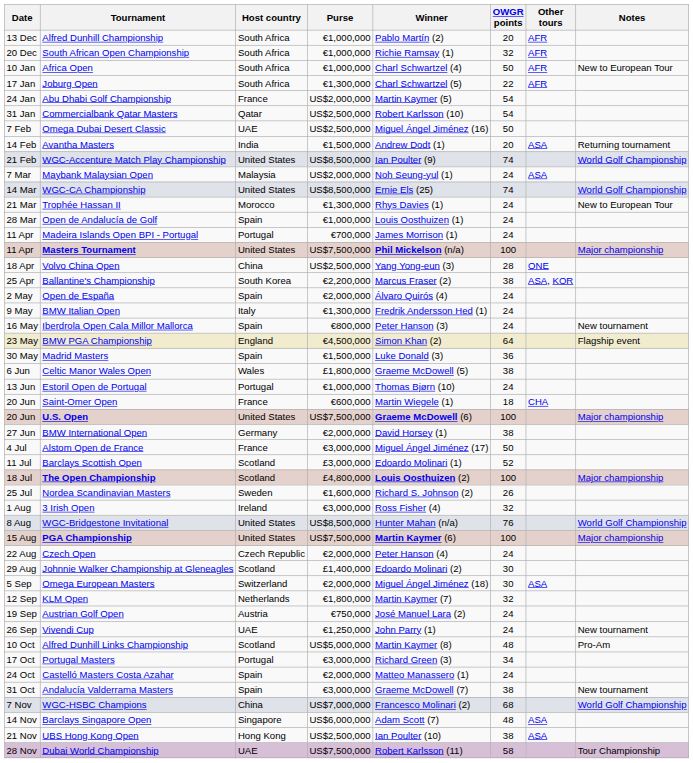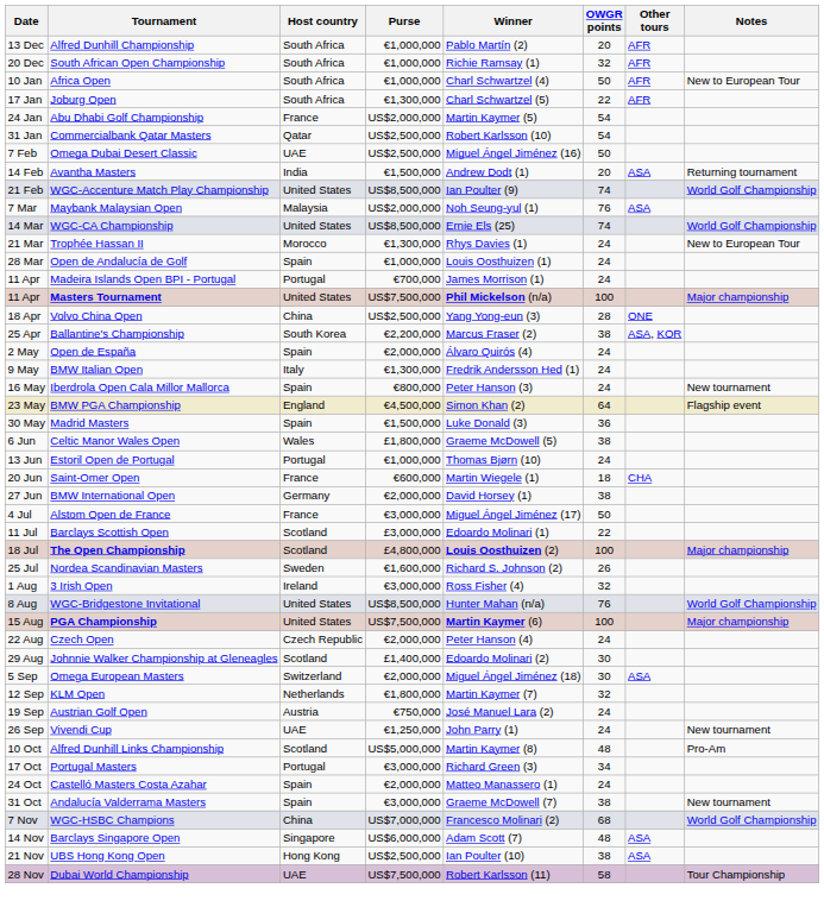 <table class="wikitable" style="font-size:95%">
 <tr>
 <th>Date</th>
 <th>Tournament</th>
 <th>Host country</th>
 <th>Purse</th>
 <th>Winner</th>
 <th><a href='#'>OWGR</a><br>points</th>
 <th>Other<br>tours</th>
 <th>Notes</th>
 </tr>
 <tr>
 <td>13 Dec</td>
 <td><a href='#'>Alfred Dunhill Championship</a></td>
 <td>South Africa</td>
 <td align=right>€1,000,000</td>
 <td> <a href='#'>Pablo Martín</a> (2)</td>
 <td align=center>20</td>
 <td><a href='#'>AFR</a></td>
 <td></td>
 </tr>
 <tr>
 <td>20 Dec</td>
 <td><a href='#'>South African Open Championship</a></td>
 <td>South Africa</td>
 <td align=right>€1,000,000</td>
 <td> <a href='#'>Richie Ramsay</a> (1)</td>
 <td align=center>32</td>
 <td><a href='#'>AFR</a></td>
 <td></td>
 </tr>
 <tr>
 <td>10 Jan</td>
 <td><a href='#'>Africa Open</a></td>
 <td>South Africa</td>
 <td align=right>€1,000,000</td>
 <td> <a href='#'>Charl Schwartzel</a> (4)</td>
 <td align=center>50</td>
 <td><a href='#'>AFR</a></td>
 <td>New to European Tour</td>
 </tr>
 <tr>
 <td>17 Jan</td>
 <td><a href='#'>Joburg Open</a></td>
 <td>South Africa</td>
 <td align=right>€1,300,000</td>
 <td> <a href='#'>Charl Schwartzel</a> (5)</td>
 <td align=center>22</td>
 <td><a href='#'>AFR</a></td>
 <td></td>
 </tr>
 <tr>
 <td>24 Jan</td>
 <td><a href='#'>Abu Dhabi Golf Championship</a></td>
 <td>France</td>
 <td align=right>US$2,000,000</td>
 <td> <a href='#'>Martin Kaymer</a> (5)</td>
 <td align=center>54</td>
 <td></td>
 <td></td>
 </tr>
 <tr>
 <td>31 Jan</td>
 <td><a href='#'>Commercialbank Qatar Masters</a></td>
 <td>Qatar</td>
 <td align=right>US$2,500,000</td>
 <td> <a href='#'>Robert Karlsson</a> (10)</td>
 <td align=center>54</td>
 <td></td>
 <td></td>
 </tr>
 <tr>
 <td>7 Feb</td>
 <td><a href='#'>Omega Dubai Desert Classic</a></td>
 <td>UAE</td>
 <td align=right>US$2,500,000</td>
 <td> <a href='#'>Miguel Ángel Jiménez</a> (16)</td>
 <td align=center>50</td>
 <td></td>
 <td></td>
 </tr>
 <tr>
 <td>14 Feb</td>
 <td><a href='#'>Avantha Masters</a></td>
 <td>India</td>
 <td align=right>€1,500,000</td>
 <td> <a href='#'>Andrew Dodt</a> (1)</td>
 <td align=center>20</td>
 <td><a href='#'>ASA</a></td>
 <td>Returning tournament</td>
 </tr>
 <tr style="background:#dfe2e9;">
 <td>21 Feb</td>
 <td><a href='#'>WGC-Accenture Match Play Championship</a></td>
 <td>United States</td>
 <td align=right>US$8,500,000</td>
 <td> <a href='#'>Ian Poulter</a> (9)</td>
 <td align=center>74</td>
 <td></td>
 <td><a href='#'>World Golf Championship</a></td>
 </tr>
 <tr>
 <td>7 Mar</td>
 <td><a href='#'>Maybank Malaysian Open</a></td>
 <td>Malaysia</td>
 <td align=right>US$2,000,000</td>
 <td> <a href='#'>Noh Seung-yul</a> (1)</td>
-<td align=center>24</td>
+<td align=center>76</td>
 <td><a href='#'>ASA</a></td>
 <td></td>
 </tr>
 <tr style="background:#dfe2e9;">
 <td>14 Mar</td>
 <td><a href='#'>WGC-CA Championship</a></td>
 <td>United States</td>
 <td align=right>US$8,500,000</td>
 <td> <a href='#'>Ernie Els</a> (25)</td>
 <td align=center>74</td>
 <td></td>
 <td><a href='#'>World Golf Championship</a></td>
 </tr>
 <tr>
 <td>21 Mar</td>
 <td><a href='#'>Trophée Hassan II</a></td>
 <td>Morocco</td>
 <td align=right>€1,300,000</td>
 <td> <a href='#'>Rhys Davies</a> (1)</td>
 <td align=center>24</td>
 <td></td>
 <td>New to European Tour</td>
 </tr>
 <tr>
 <td>28 Mar</td>
 <td><a href='#'>Open de Andalucía de Golf</a></td>
 <td>Spain</td>
 <td align=right>€1,000,000</td>
 <td> <a href='#'>Louis Oosthuizen</a> (1)</td>
 <td align=center>24</td>
 <td></td>
 <td></td>
 </tr>
 <tr>
 <td>11 Apr</td>
 <td><a href='#'>Madeira Islands Open BPI - Portugal</a></td>
 <td>Portugal</td>
 <td align=right>€700,000</td>
 <td> <a href='#'>James Morrison</a> (1)</td>
 <td align=center>24</td>
 <td></td>
 <td></td>
 </tr>
 <tr style="background:#e5d1cb;">
 <td>11 Apr</td>
 <td><strong><a href='#'>Masters Tournament</a></strong></td>
 <td>United States</td>
 <td align=right>US$7,500,000</td>
 <td> <strong><a href='#'>Phil Mickelson</a></strong> (n/a)</td>
 <td align=center>100</td>
 <td></td>
 <td><a href='#'>Major championship</a></td>
 </tr>
 <tr>
 <td>18 Apr</td>
 <td><a href='#'>Volvo China Open</a></td>
 <td>China</td>
 <td align=right>US$2,500,000</td>
 <td> <a href='#'>Yang Yong-eun</a> (3)</td>
 <td align=center>28</td>
 <td><a href='#'>ONE</a></td>
 <td></td>
 </tr>
 <tr>
 <td>25 Apr</td>
 <td><a href='#'>Ballantine's Championship</a></td>
 <td>South Korea</td>
 <td align=right>€2,200,000</td>
 <td> <a href='#'>Marcus Fraser</a> (2)</td>
 <td align=center>38</td>
 <td><a href='#'>ASA</a>, <a href='#'>KOR</a></td>
 <td></td>
 </tr>
 <tr>
 <td>2 May</td>
 <td><a href='#'>Open de España</a></td>
 <td>Spain</td>
 <td align=right>€2,000,000</td>
 <td> <a href='#'>Álvaro Quirós</a> (4)</td>
 <td align=center>24</td>
 <td></td>
 <td></td>
 </tr>
 <tr>
 <td>9 May</td>
 <td><a href='#'>BMW Italian Open</a></td>
 <td>Italy</td>
 <td align=right>€1,300,000</td>
 <td> <a href='#'>Fredrik Andersson Hed</a> (1)</td>
 <td align=center>24</td>
 <td></td>
 <td></td>
 </tr>
 <tr>
 <td>16 May</td>
 <td><a href='#'>Iberdrola Open Cala Millor Mallorca</a></td>
 <td>Spain</td>
 <td align=right>€800,000</td>
 <td> <a href='#'>Peter Hanson</a> (3)</td>
 <td align=center>24</td>
 <td></td>
 <td>New tournament</td>
 </tr>
 <tr style="background:#f2ecce;">
 <td>23 May</td>
 <td><a href='#'>BMW PGA Championship</a></td>
 <td>England</td>
 <td align=right>€4,500,000</td>
 <td> <a href='#'>Simon Khan</a> (2)</td>
 <td align=center>64</td>
 <td></td>
 <td>Flagship event</td>
 </tr>
 <tr>
 <td>30 May</td>
 <td><a href='#'>Madrid Masters</a></td>
 <td>Spain</td>
 <td align=right>€1,500,000</td>
 <td> <a href='#'>Luke Donald</a> (3)</td>
 <td align=center>36</td>
 <td></td>
 <td></td>
 </tr>
 <tr>
 <td>6 Jun</td>
 <td><a href='#'>Celtic Manor Wales Open</a></td>
 <td>Wales</td>
 <td align=right>£1,800,000</td>
 <td> <a href='#'>Graeme McDowell</a> (5)</td>
 <td align=center>38</td>
 <td></td>
 <td></td>
 </tr>
 <tr>
 <td>13 Jun</td>
 <td><a href='#'>Estoril Open de Portugal</a></td>
 <td>Portugal</td>
 <td align=right>€1,000,000</td>
 <td> <a href='#'>Thomas Bjørn</a> (10)</td>
 <td align=center>24</td>
 <td></td>
 <td></td>
 </tr>
 <tr>
 <td>20 Jun</td>
 <td><a href='#'>Saint-Omer Open</a></td>
 <td>France</td>
 <td align=right>€600,000</td>
 <td> <a href='#'>Martin Wiegele</a> (1)</td>
 <td align=center>18</td>
 <td><a href='#'>CHA</a></td>
 <td></td>
 </tr>
-<tr style="background:#e5d1cb;">
-<td>20 Jun</td>
-<td><strong><a href='#'>U.S. Open</a></strong></td>
-<td>United States</td>
-<td align=right>US$7,500,000</td>
-<td> <strong><a href='#'>Graeme McDowell</a></strong> (6)</td>
-<td align=center>100</td>
-<td></td>
-<td><a href='#'>Major championship</a></td>
-</tr>
 <tr>
 <td>27 Jun</td>
 <td><a href='#'>BMW International Open</a></td>
 <td>Germany</td>
 <td align=right>€2,000,000</td>
 <td> <a href='#'>David Horsey</a> (1)</td>
 <td align=center>38</td>
 <td></td>
 <td></td>
 </tr>
 <tr>
 <td>4 Jul</td>
 <td><a href='#'>Alstom Open de France</a></td>
 <td>France</td>
 <td align=right>€3,000,000</td>
 <td> <a href='#'>Miguel Ángel Jiménez</a> (17)</td>
 <td align=center>50</td>
 <td></td>
 <td></td>
 </tr>
 <tr>
 <td>11 Jul</td>
 <td><a href='#'>Barclays Scottish Open</a></td>
 <td>Scotland</td>
 <td align=right>£3,000,000</td>
 <td> <a href='#'>Edoardo Molinari</a> (1)</td>
-<td align=center>52</td>
+<td align=center>22</td>
 <td></td>
 <td></td>
 </tr>
 <tr style="background:#e5d1cb;">
 <td>18 Jul</td>
 <td><strong><a href='#'>The Open Championship</a></strong></td>
 <td>Scotland</td>
 <td align=right>£4,800,000</td>
 <td> <strong><a href='#'>Louis Oosthuizen</a></strong> (2)</td>
 <td align=center>100</td>
 <td></td>
 <td><a href='#'>Major championship</a></td>
 </tr>
 <tr>
 <td>25 Jul</td>
 <td><a href='#'>Nordea Scandinavian Masters</a></td>
 <td>Sweden</td>
 <td align=right>€1,600,000</td>
 <td> <a href='#'>Richard S. Johnson</a> (2)</td>
 <td align=center>26</td>
 <td></td>
 <td></td>
 </tr>
 <tr>
 <td>1 Aug</td>
 <td><a href='#'>3 Irish Open</a></td>
 <td>Ireland</td>
 <td align=right>€3,000,000</td>
 <td> <a href='#'>Ross Fisher</a> (4)</td>
 <td align=center>32</td>
 <td></td>
 <td></td>
 </tr>
 <tr style="background:#dfe2e9;">
 <td>8 Aug</td>
 <td><a href='#'>WGC-Bridgestone Invitational</a></td>
 <td>United States</td>
 <td align=right>US$8,500,000</td>
 <td> <a href='#'>Hunter Mahan</a> (n/a)</td>
 <td align=center>76</td>
 <td></td>
 <td><a href='#'>World Golf Championship</a></td>
 </tr>
 <tr style="background:#e5d1cb;">
 <td>15 Aug</td>
 <td><strong><a href='#'>PGA Championship</a></strong></td>
 <td>United States</td>
 <td align=right>US$7,500,000</td>
 <td> <strong><a href='#'>Martin Kaymer</a></strong> (6)</td>
 <td align=center>100</td>
 <td></td>
 <td><a href='#'>Major championship</a></td>
 </tr>
 <tr>
 <td>22 Aug</td>
 <td><a href='#'>Czech Open</a></td>
 <td>Czech Republic</td>
 <td align=right>€2,000,000</td>
 <td> <a href='#'>Peter Hanson</a> (4)</td>
 <td align=center>24</td>
 <td></td>
 <td></td>
 </tr>
 <tr>
 <td>29 Aug</td>
 <td><a href='#'>Johnnie Walker Championship at Gleneagles</a></td>
 <td>Scotland</td>
 <td align=right>£1,400,000</td>
 <td> <a href='#'>Edoardo Molinari</a> (2)</td>
 <td align=center>30</td>
 <td></td>
 <td></td>
 </tr>
 <tr>
 <td>5 Sep</td>
 <td><a href='#'>Omega European Masters</a></td>
 <td>Switzerland</td>
 <td align=right>€2,000,000</td>
 <td> <a href='#'>Miguel Ángel Jiménez</a> (18)</td>
 <td align=center>30</td>
 <td><a href='#'>ASA</a></td>
 <td></td>
 </tr>
 <tr>
 <td>12 Sep</td>
 <td><a href='#'>KLM Open</a></td>
 <td>Netherlands</td>
 <td align=right>€1,800,000</td>
 <td> <a href='#'>Martin Kaymer</a> (7)</td>
 <td align=center>32</td>
 <td></td>
 <td></td>
 </tr>
 <tr>
 <td>19 Sep</td>
 <td><a href='#'>Austrian Golf Open</a></td>
 <td>Austria</td>
 <td align=right>€750,000</td>
 <td> <a href='#'>José Manuel Lara</a> (2)</td>
 <td align=center>24</td>
 <td></td>
 <td></td>
 </tr>
 <tr>
 <td>26 Sep</td>
 <td><a href='#'>Vivendi Cup</a></td>
 <td>UAE</td>
 <td align=right>€1,250,000</td>
 <td> <a href='#'>John Parry</a> (1)</td>
 <td align=center>24</td>
 <td></td>
 <td>New tournament</td>
 </tr>
 <tr>
 <td>10 Oct</td>
 <td><a href='#'>Alfred Dunhill Links Championship</a></td>
 <td>Scotland</td>
 <td align=right>US$5,000,000</td>
 <td> <a href='#'>Martin Kaymer</a> (8)</td>
 <td align=center>48</td>
 <td></td>
 <td>Pro-Am</td>
 </tr>
 <tr>
 <td>17 Oct</td>
 <td><a href='#'>Portugal Masters</a></td>
 <td>Portugal</td>
 <td align=right>€3,000,000</td>
 <td> <a href='#'>Richard Green</a> (3)</td>
 <td align=center>34</td>
 <td></td>
 <td></td>
 </tr>
 <tr>
 <td>24 Oct</td>
 <td><a href='#'>Castelló Masters Costa Azahar</a></td>
 <td>Spain</td>
 <td align=right>€2,000,000</td>
 <td> <a href='#'>Matteo Manassero</a> (1)</td>
 <td align=center>24</td>
 <td></td>
 <td></td>
 </tr>
 <tr>
 <td>31 Oct</td>
 <td><a href='#'>Andalucía Valderrama Masters</a></td>
 <td>Spain</td>
 <td align=right>€3,000,000</td>
 <td> <a href='#'>Graeme McDowell</a> (7)</td>
 <td align=center>38</td>
 <td></td>
 <td>New tournament</td>
 </tr>
 <tr style="background:#dfe2e9;">
 <td>7 Nov</td>
 <td><a href='#'>WGC-HSBC Champions</a></td>
 <td>China</td>
 <td align=right>US$7,000,000</td>
 <td> <a href='#'>Francesco Molinari</a> (2)</td>
 <td align=center>68</td>
 <td></td>
 <td><a href='#'>World Golf Championship</a></td>
 </tr>
 <tr>
 <td>14 Nov</td>
 <td><a href='#'>Barclays Singapore Open</a></td>
 <td>Singapore</td>
 <td align=right>US$6,000,000</td>
 <td> <a href='#'>Adam Scott</a> (7)</td>
 <td align=center>48</td>
 <td><a href='#'>ASA</a></td>
 <td></td>
 </tr>
 <tr>
 <td>21 Nov</td>
 <td><a href='#'>UBS Hong Kong Open</a></td>
 <td>Hong Kong</td>
 <td align=right>US$2,500,000</td>
 <td> <a href='#'>Ian Poulter</a> (10)</td>
 <td align=center>38</td>
 <td><a href='#'>ASA</a></td>
 <td></td>
 </tr>
 <tr style="background:thistle;">
 <td>28 Nov</td>
 <td><a href='#'>Dubai World Championship</a></td>
 <td>UAE</td>
 <td align=right>US$7,500,000</td>
 <td> <a href='#'>Robert Karlsson</a> (11)</td>
 <td align=center>58</td>
 <td></td>
 <td>Tour Championship</td>
 </tr>
 </table>
